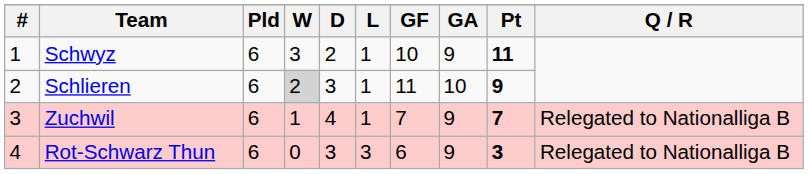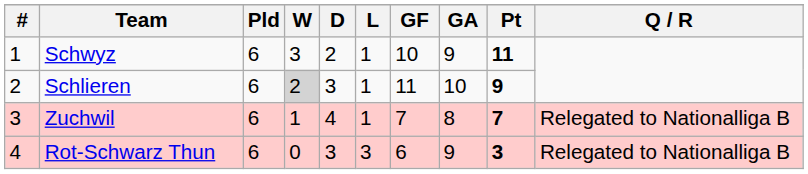 <table class=wikitable>
 <tr align=center>
 </tr>
 <tr>
 <th width=20>#</th>
 <th width=150>Team</th>
 <th width=20>Pld</th>
 <th width=20>W</th>
 <th width=20>D</th>
 <th width=20>L</th>
 <th width=30>GF</th>
 <th width=30>GA</th>
 <th width=30>Pt</th>
 <th width=200>Q / R</th>
 </tr>
 <tr>
 <td>1</td>
 <td align="left"><a href='#'>Schwyz</a></td>
 <td>6</td>
 <td>3</td>
 <td>2</td>
 <td>1</td>
 <td>10</td>
 <td>9</td>
 <td><strong>11</strong></td>
 </tr>
 <tr>
 <td>2</td>
 <td align="left"><a href='#'>Schlieren</a></td>
 <td>6</td>
 <td style="background: lightgrey;">2</td>
 <td>3</td>
 <td>1</td>
 <td>11</td>
 <td>10</td>
 <td><strong>9</strong></td>
 </tr>
 <tr bgcolor=FFCCCC>
 <td>3</td>
 <td align="left"><a href='#'>Zuchwil</a></td>
 <td>6</td>
 <td>1</td>
 <td>4</td>
 <td>1</td>
 <td>7</td>
-<td>9</td>
+<td>8</td>
 <td><strong>7</strong></td>
 <td>Relegated to Nationalliga B</td>
 </tr>
 <tr bgcolor=FFCCCC>
 <td>4</td>
 <td align="left"><a href='#'>Rot-Schwarz Thun</a></td>
 <td>6</td>
 <td>0</td>
 <td>3</td>
 <td>3</td>
 <td>6</td>
 <td>9</td>
 <td><strong>3</strong></td>
 <td>Relegated to Nationalliga B</td>
 </tr>
 </table>
